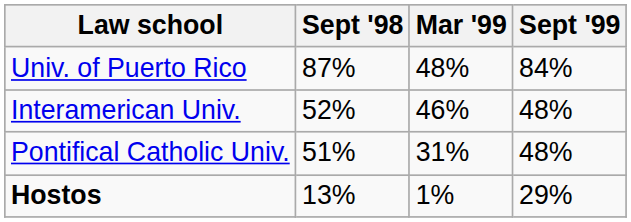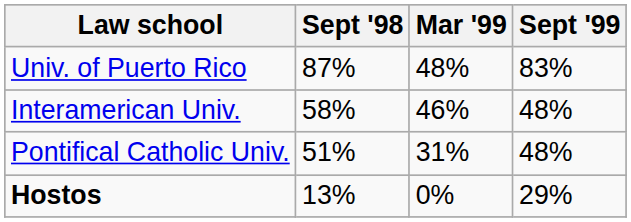 <table class="wikitable">
 <tr>
 <th>Law school</th>
 <th>Sept '98</th>
 <th>Mar '99</th>
 <th>Sept '99</th>
 </tr>
 <tr>
 <td><a href='#'>Univ. of Puerto Rico</a></td>
 <td>87%</td>
 <td>48%</td>
-<td>84%</td>
+<td>83%</td>
 </tr>
 <tr>
 <td><a href='#'>Interamerican Univ.</a></td>
-<td>52%</td>
+<td>58%</td>
 <td>46%</td>
 <td>48%</td>
 </tr>
 <tr>
 <td><a href='#'>Pontifical Catholic Univ.</a></td>
 <td>51%</td>
 <td>31%</td>
 <td>48%</td>
 </tr>
 <tr>
 <td><strong>Hostos</strong></td>
 <td>13%</td>
-<td>1%</td>
+<td>0%</td>
 <td>29%</td>
 </tr>
 </table>
